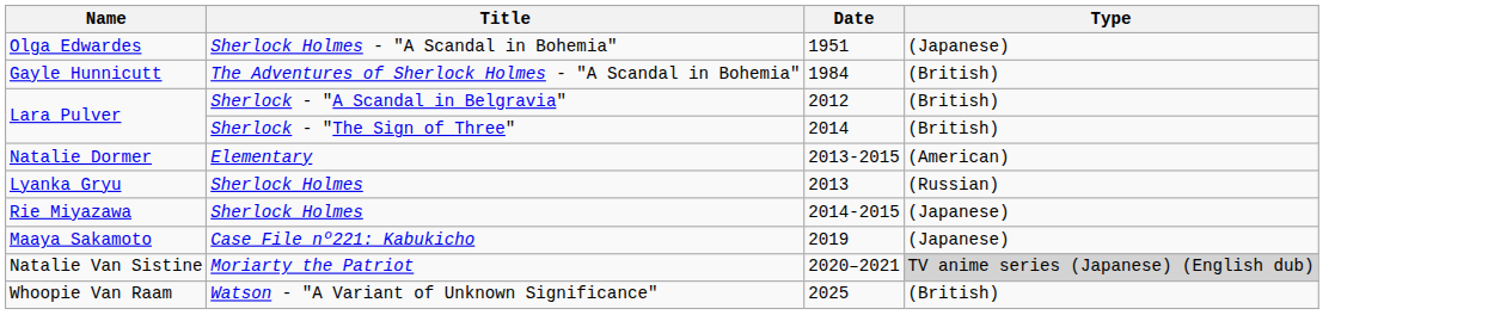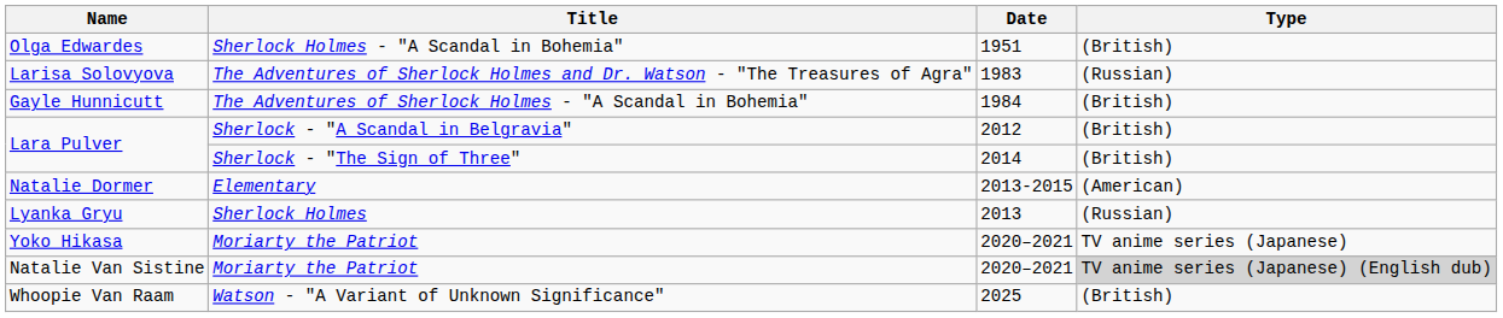 <table class="wikitable sortable">
 <tr>
 <th>Name</th>
 <th>Title</th>
 <th>Date</th>
 <th>Type</th>
 </tr>
 <tr>
 <td><a href='#'>Olga Edwardes</a></td>
 <td><em><a href='#'>Sherlock Holmes</a></em> - "A Scandal in Bohemia"</td>
 <td>1951</td>
-<td>(Japanese)</td>
+<td>(British)</td>
+</tr>
+<tr>
+<td><a href='#'>Larisa Solovyova</a></td>
+<td><em><a href='#'>The Adventures of Sherlock Holmes and Dr. Watson</a></em> - "The Treasures of Agra"</td>
+<td>1983</td>
+<td>(Russian)</td>
 </tr>
 <tr>
 <td><a href='#'>Gayle Hunnicutt</a></td>
 <td><em><a href='#'>The Adventures of Sherlock Holmes</a></em> - "A Scandal in Bohemia"</td>
 <td>1984</td>
 <td>(British)</td>
 </tr>
 <tr>
 <td rowspan="2"><a href='#'>Lara Pulver</a></td>
 <td><em><a href='#'>Sherlock</a></em> - "<a href='#'>A Scandal in Belgravia</a>"</td>
 <td>2012</td>
 <td>(British)</td>
 </tr>
 <tr>
 <td><em><a href='#'>Sherlock</a></em> - "<a href='#'>The Sign of Three</a>"</td>
 <td>2014</td>
 <td>(British)</td>
 </tr>
 <tr>
 <td><a href='#'>Natalie Dormer</a></td>
 <td><em><a href='#'>Elementary</a></em></td>
 <td>2013-2015</td>
 <td>(American)</td>
 </tr>
 <tr>
 <td><a href='#'>Lyanka Gryu</a></td>
 <td><em><a href='#'>Sherlock Holmes</a></em></td>
 <td>2013</td>
 <td>(Russian)</td>
 </tr>
 <tr>
-<td><a href='#'>Rie Miyazawa</a></td>
-<td><em><a href='#'>Sherlock Holmes</a></em></td>
-<td>2014-2015</td>
-<td>(Japanese)</td>
-</tr>
-<tr>
-<td><a href='#'>Maaya Sakamoto</a></td>
-<td><em><a href='#'>Case File nº221: Kabukicho</a></em></td>
-<td>2019</td>
-<td>(Japanese)</td>
+<td><a href='#'>Yoko Hikasa</a></td>
+<td><em><a href='#'>Moriarty the Patriot</a></em></td>
+<td>2020–2021</td>
+<td>TV anime series (Japanese)</td>
 </tr>
 <tr>
 <td>Natalie Van Sistine</td>
 <td><em><a href='#'>Moriarty the Patriot</a></em></td>
 <td>2020–2021</td>
 <td style="background: lightgrey;">TV anime series (Japanese) (English dub)</td>
 </tr>
 <tr>
 <td>Whoopie Van Raam</td>
 <td><em><a href='#'>Watson</a></em> - "A Variant of Unknown Significance"</td>
 <td>2025</td>
 <td>(British)</td>
 </tr>
 </table>
